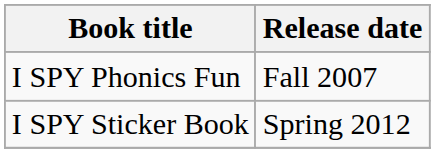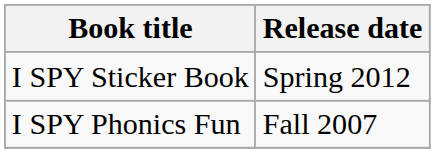 <table class="wikitable">
 <tr>
 <th>Book title</th>
 <th>Release date</th>
 </tr>
 <tr>
+<td>I SPY Sticker Book</td>
+<td>Spring 2012</td>
+</tr>
+<tr>
 <td>I SPY Phonics Fun</td>
 <td>Fall 2007</td>
 </tr>
 <tr>
-<td>I SPY Sticker Book</td>
-<td>Spring 2012</td>
-</tr>
-<tr>
 </tr>
 </table>
